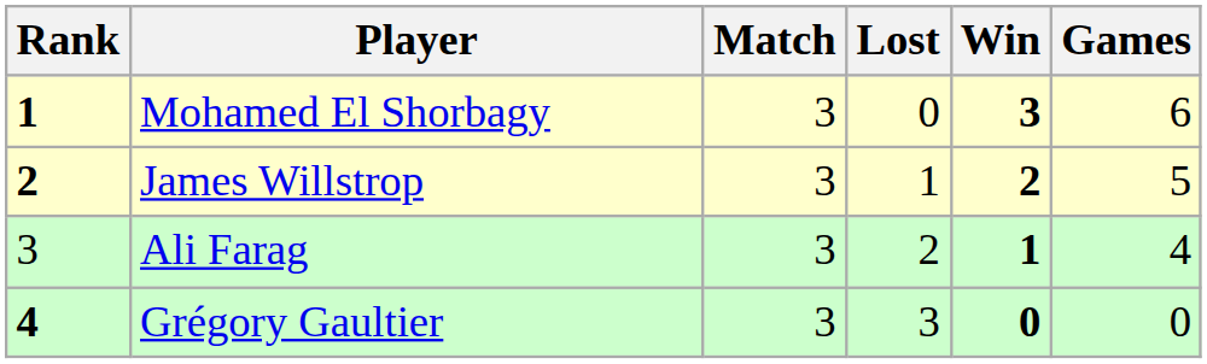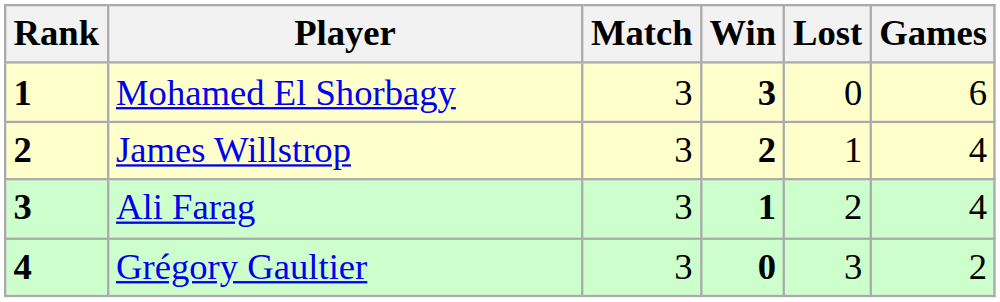 <table class="wikitable">
 <tr>
 <th width=20>Rank</th>
 <th width=200>Player</th>
 <th width=20>Match</th>
+<th width=20>Win</th>
 <th width=20>Lost</th>
-<th width=20>Win</th>
 <th width=20>Games</th>
 </tr>
 <tr style="text-align:right; background:#ffc;">
 <td align="left"><strong>1</strong></td>
 <td style="text-align:left;"> <a href='#'>Mohamed El Shorbagy</a></td>
 <td>3</td>
+<td><strong>3</strong></td>
 <td>0</td>
-<td><strong>3</strong></td>
 <td>6</td>
 </tr>
 <tr style="text-align:right; background:#ffc;">
 <td align="left"><strong>2</strong></td>
 <td style="text-align:left;"> <a href='#'>James Willstrop</a></td>
 <td>3</td>
+<td><strong>2</strong></td>
 <td>1</td>
-<td><strong>2</strong></td>
-<td>5</td>
+<td>4</td>
 </tr>
 <tr style="text-align:right; background:#cfc;">
-<td align="left">3</td>
+<td align="left"><strong>3</strong></td>
 <td style="text-align:left;"> <a href='#'>Ali Farag</a></td>
 <td>3</td>
+<td><strong>1</strong></td>
 <td>2</td>
-<td><strong>1</strong></td>
 <td>4</td>
 </tr>
 <tr style="text-align:right; background:#cfc;">
 <td align="left"><strong>4</strong></td>
 <td style="text-align:left;"> <a href='#'>Grégory Gaultier</a></td>
 <td>3</td>
+<td><strong>0</strong></td>
 <td>3</td>
-<td><strong>0</strong></td>
-<td>0</td>
+<td>2</td>
 </tr>
 </table>
